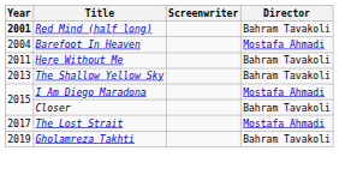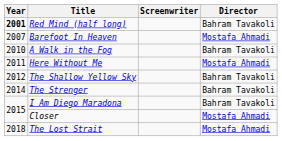 <table class="wikitable sortable">
 <tr>
 <th>Year</th>
 <th>Title</th>
 <th>Screenwriter</th>
 <th>Director</th>
 </tr>
 <tr>
 <td><strong>2001</strong></td>
 <td><em><a href='#'>Red Mind (half long)</a></em></td>
 <td></td>
 <td>Bahram Tavakoli</td>
 </tr>
 <tr>
-<td>2004</td>
+<td>2007</td>
 <td><em><a href='#'>Barefoot In Heaven</a></em></td>
 <td></td>
 <td><a href='#'>Mostafa Ahmadi</a></td>
 </tr>
 <tr>
-<td>2011</td>
-<td><em><a href='#'>Here Without Me</a></em></td>
+<td>2010</td>
+<td><em><a href='#'>A Walk in the Fog</a></em></td>
 <td></td>
 <td>Bahram Tavakoli</td>
 </tr>
 <tr>
-<td>2013</td>
+<td>2011</td>
+<td><em><a href='#'>Here Without Me</a></em></td>
+<td></td>
+<td><a href='#'>Mostafa Ahmadi</a></td>
+</tr>
+<tr>
+<td>2012</td>
 <td><em><a href='#'>The Shallow Yellow Sky</a></em></td>
+<td></td>
+<td>Bahram Tavakoli</td>
+</tr>
+<tr>
+<td>2014</td>
+<td><em><a href='#'>The Strenger</a></em></td>
 <td></td>
 <td>Bahram Tavakoli</td>
 </tr>
 <tr>
 <td rowspan="2">2015</td>
 <td><em><a href='#'>I Am Diego Maradona</a></em></td>
 <td></td>
-<td><a href='#'>Mostafa Ahmadi</a></td>
+<td>Bahram Tavakoli</td>
 </tr>
 <tr>
 <td><em>Closer</em></td>
 <td></td>
-<td>Bahram Tavakoli</td>
+<td><a href='#'>Mostafa Ahmadi</a></td>
 </tr>
 <tr>
-<td>2017</td>
+<td>2018</td>
 <td><em><a href='#'>The Lost Strait</a></em></td>
 <td></td>
 <td><a href='#'>Mostafa Ahmadi</a></td>
 </tr>
-<tr>
-<td>2019</td>
-<td><em><a href='#'>Gholamreza Takhti</a></em></td>
-<td></td>
-<td>Bahram Tavakoli</td>
-</tr>
 </table>
